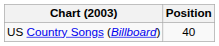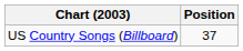 <table class="wikitable sortable">
 <tr>
 <th scope="col">Chart (2003)</th>
 <th scope="col">Position</th>
 </tr>
 <tr>
 <td>US <a href='#'>Country Songs</a> (<em><a href='#'>Billboard</a></em>)</td>
-<td align="center">40</td>
+<td align="center">37</td>
 </tr>
 </table>
